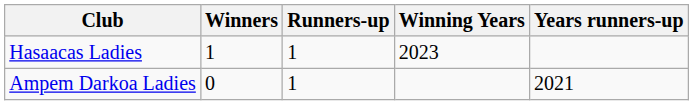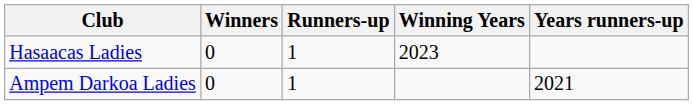 <table class="wikitable sortable">
 <tr>
 <th>Club</th>
 <th>Winners</th>
 <th>Runners-up</th>
 <th>Winning Years</th>
 <th>Years runners-up</th>
 </tr>
 <tr>
 <td><a href='#'>Hasaacas Ladies</a></td>
-<td>1</td>
+<td>0</td>
 <td>1</td>
 <td>2023</td>
 <td></td>
 </tr>
 <tr>
 <td><a href='#'>Ampem Darkoa Ladies</a></td>
 <td>0</td>
 <td>1</td>
 <td></td>
 <td>2021</td>
 </tr>
 </table>
